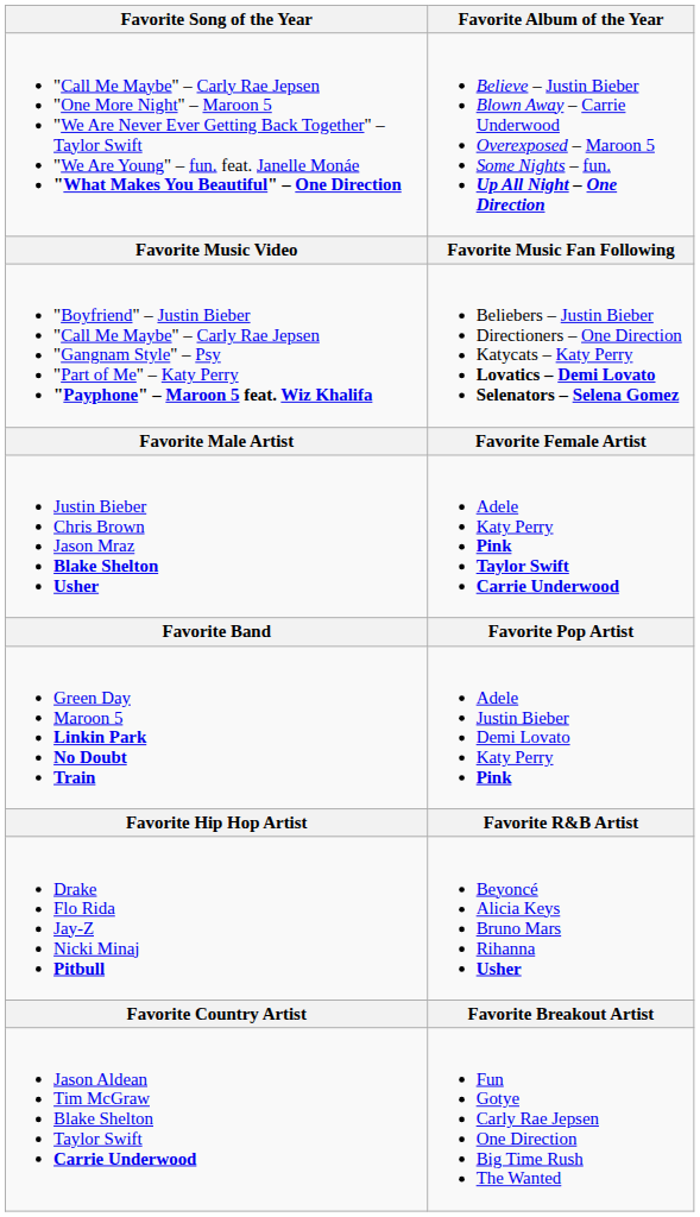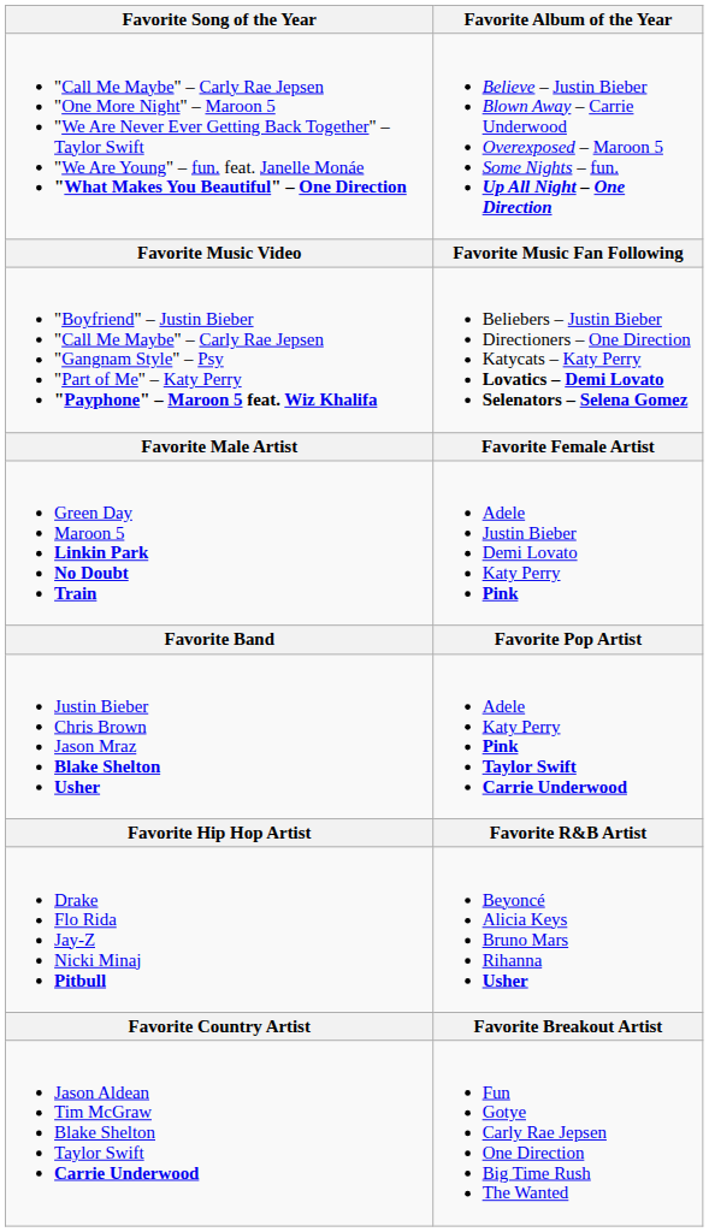 <table class="wikitable" style="width:100%;">
 <tr>
 <th>Favorite Song of the Year</th>
 <th>Favorite Album of the Year</th>
 </tr>
 <tr>
 <td valign="top"><br><ul><li>"<a href='#'>Call Me Maybe</a>" – <a href='#'>Carly Rae Jepsen</a></li><li>"<a href='#'>One More Night</a>" – <a href='#'>Maroon 5</a></li><li>"<a href='#'>We Are Never Ever Getting Back Together</a>" – <a href='#'>Taylor Swift</a></li><li>"<a href='#'>We Are Young</a>" – <a href='#'>fun.</a> feat. <a href='#'>Janelle Monáe</a></li><li><strong>"<a href='#'>What Makes You Beautiful</a>" – <a href='#'>One Direction</a></strong></li></ul></td>
 <td valign="top"><br><ul><li><em><a href='#'>Believe</a></em> – <a href='#'>Justin Bieber</a></li><li><em><a href='#'>Blown Away</a></em> – <a href='#'>Carrie Underwood</a></li><li><em><a href='#'>Overexposed</a></em> – <a href='#'>Maroon 5</a></li><li><em><a href='#'>Some Nights</a></em> – <a href='#'>fun.</a></li><li><strong><em><a href='#'>Up All Night</a><em> – <a href='#'>One Direction</a><strong></li></ul></td>
 </tr>
 <tr>
 <th>Favorite Music Video</th>
 <th>Favorite Music Fan Following</th>
 </tr>
 <tr>
 <td valign="top"><br><ul><li>"<a href='#'>Boyfriend</a>" – <a href='#'>Justin Bieber</a></li><li>"<a href='#'>Call Me Maybe</a>" – <a href='#'>Carly Rae Jepsen</a></li><li>"<a href='#'>Gangnam Style</a>" – <a href='#'>Psy</a></li><li></strong>"<a href='#'>Part of Me</a>" – <a href='#'>Katy Perry</a><strong></li><li>"<a href='#'>Payphone</a>" – <a href='#'>Maroon 5</a> feat. <a href='#'>Wiz Khalifa</a></li></ul></td>
 <td valign="top"><br><ul><li>Beliebers – <a href='#'>Justin Bieber</a></li><li>Directioners – <a href='#'>One Direction</a></li><li></strong>Katycats – <a href='#'>Katy Perry</a><strong></li><li>Lovatics – <a href='#'>Demi Lovato</a></li><li>Selenators – <a href='#'>Selena Gomez</a></li></ul></td>
 </tr>
 <tr>
 <th>Favorite Male Artist</th>
 <th>Favorite Female Artist</th>
 </tr>
 <tr>
-<td valign="top"><br><ul><li><a href='#'>Justin Bieber</a></li><li><a href='#'>Chris Brown</a></li><li></strong><a href='#'>Jason Mraz</a><strong></li><li><a href='#'>Blake Shelton</a></li><li><a href='#'>Usher</a></li></ul></td>
-<td valign="top"><br><ul><li><a href='#'>Adele</a></li><li></strong><a href='#'>Katy Perry</a><strong></li><li><a href='#'>Pink</a></li><li><a href='#'>Taylor Swift</a></li><li><a href='#'>Carrie Underwood</a></li></ul></td>
+<td valign="top"><br><ul><li><a href='#'>Green Day</a></li><li></strong><a href='#'>Maroon 5</a><strong></li><li><a href='#'>Linkin Park</a></li><li><a href='#'>No Doubt</a></li><li><a href='#'>Train</a></li></ul></td>
+<td valign="top"><br><ul><li><a href='#'>Adele</a></li><li><a href='#'>Justin Bieber</a></li><li><a href='#'>Demi Lovato</a></li><li></strong><a href='#'>Katy Perry</a><strong></li><li><a href='#'>Pink</a></li></ul></td>
 </tr>
 <tr>
 <th>Favorite Band</th>
 <th>Favorite Pop Artist</th>
 </tr>
 <tr>
-<td valign="top"><br><ul><li><a href='#'>Green Day</a></li><li></strong><a href='#'>Maroon 5</a><strong></li><li><a href='#'>Linkin Park</a></li><li><a href='#'>No Doubt</a></li><li><a href='#'>Train</a></li></ul></td>
-<td valign="top"><br><ul><li><a href='#'>Adele</a></li><li><a href='#'>Justin Bieber</a></li><li><a href='#'>Demi Lovato</a></li><li></strong><a href='#'>Katy Perry</a><strong></li><li><a href='#'>Pink</a></li></ul></td>
+<td valign="top"><br><ul><li><a href='#'>Justin Bieber</a></li><li><a href='#'>Chris Brown</a></li><li></strong><a href='#'>Jason Mraz</a><strong></li><li><a href='#'>Blake Shelton</a></li><li><a href='#'>Usher</a></li></ul></td>
+<td valign="top"><br><ul><li><a href='#'>Adele</a></li><li></strong><a href='#'>Katy Perry</a><strong></li><li><a href='#'>Pink</a></li><li><a href='#'>Taylor Swift</a></li><li><a href='#'>Carrie Underwood</a></li></ul></td>
 </tr>
 <tr>
 <th>Favorite Hip Hop Artist</th>
 <th>Favorite R&B Artist</th>
 </tr>
 <tr>
 <td valign="top"><br><ul><li><a href='#'>Drake</a></li><li><a href='#'>Flo Rida</a></li><li><a href='#'>Jay-Z</a></li><li></strong><a href='#'>Nicki Minaj</a><strong></li><li><a href='#'>Pitbull</a></li></ul></td>
 <td valign="top"><br><ul><li><a href='#'>Beyoncé</a></li><li><a href='#'>Alicia Keys</a></li><li><a href='#'>Bruno Mars</a></li><li></strong><a href='#'>Rihanna</a><strong></li><li><a href='#'>Usher</a></li></ul></td>
 </tr>
 <tr>
 <th>Favorite Country Artist</th>
 <th>Favorite Breakout Artist</th>
 </tr>
 <tr>
 <td valign="top"><br><ul><li><a href='#'>Jason Aldean</a></li><li><a href='#'>Tim McGraw</a></li><li><a href='#'>Blake Shelton</a></li><li></strong><a href='#'>Taylor Swift</a><strong></li><li><a href='#'>Carrie Underwood</a></li></ul></td>
 <td valign="top"><br><ul><li><a href='#'>Fun</a></li><li><a href='#'>Gotye</a></li><li><a href='#'>Carly Rae Jepsen</a></li><li><a href='#'>One Direction</a></li><li><a href='#'>Big Time Rush</a></li><li></strong><a href='#'>The Wanted</a><strong></li></ul></td>
 </tr>
 </table>
